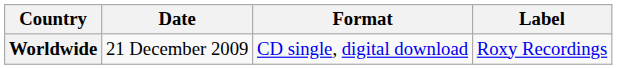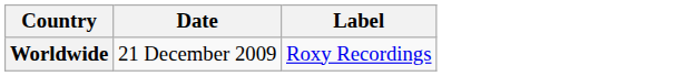 <table class="wikitable plainrowheaders">
 <tr>
 <th scope="col">Country</th>
 <th scope="col">Date</th>
-<th scope="col">Format</th>
 <th scope="col">Label</th>
 </tr>
 <tr>
 <th scope="row">Worldwide</th>
 <td>21 December 2009</td>
-<td><a href='#'>CD single</a>, <a href='#'>digital download</a></td>
 <td><a href='#'>Roxy Recordings</a></td>
 </tr>
 </table>
